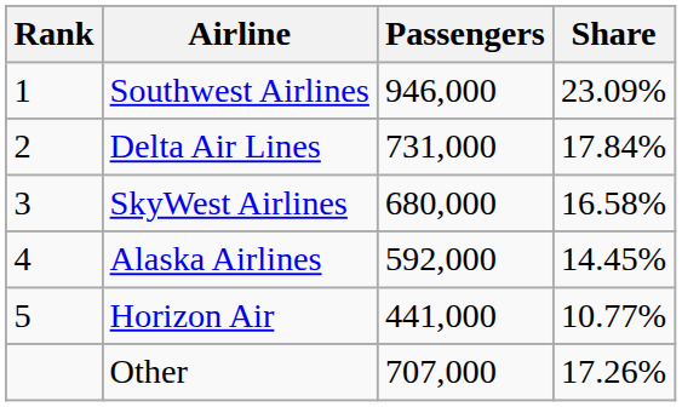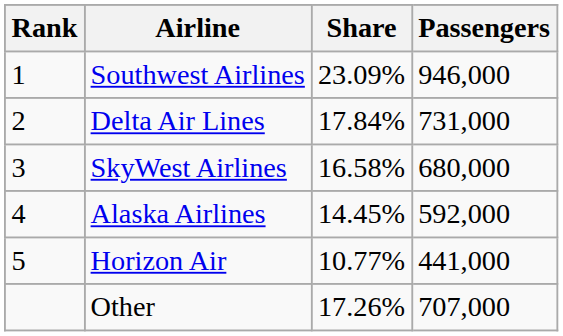 <table class="wikitable sortable" style="font-size: 95%">
 <tr>
 <th>Rank</th>
 <th>Airline</th>
+<th>Share</th>
 <th>Passengers</th>
-<th>Share</th>
 </tr>
 <tr>
 <td>1</td>
 <td><a href='#'>Southwest Airlines</a></td>
+<td>23.09%</td>
 <td>946,000</td>
-<td>23.09%</td>
 </tr>
 <tr>
 <td>2</td>
 <td><a href='#'>Delta Air Lines</a></td>
+<td>17.84%</td>
 <td>731,000</td>
-<td>17.84%</td>
 </tr>
 <tr>
 <td>3</td>
 <td><a href='#'>SkyWest Airlines</a></td>
+<td>16.58%</td>
 <td>680,000</td>
-<td>16.58%</td>
 </tr>
 <tr>
 <td>4</td>
 <td><a href='#'>Alaska Airlines</a></td>
+<td>14.45%</td>
 <td>592,000</td>
-<td>14.45%</td>
 </tr>
 <tr>
 <td>5</td>
 <td><a href='#'>Horizon Air</a></td>
+<td>10.77%</td>
 <td>441,000</td>
-<td>10.77%</td>
 </tr>
 <tr>
 <td></td>
 <td>Other</td>
+<td>17.26%</td>
 <td>707,000</td>
-<td>17.26%</td>
 </tr>
 </table>
